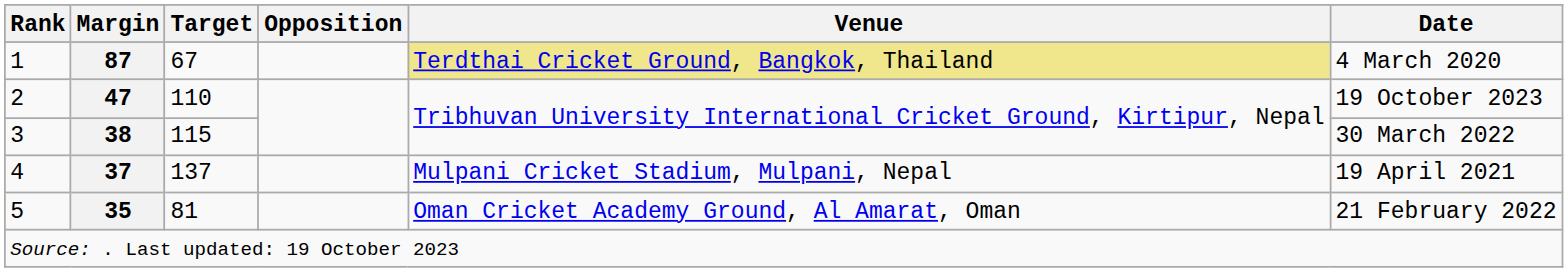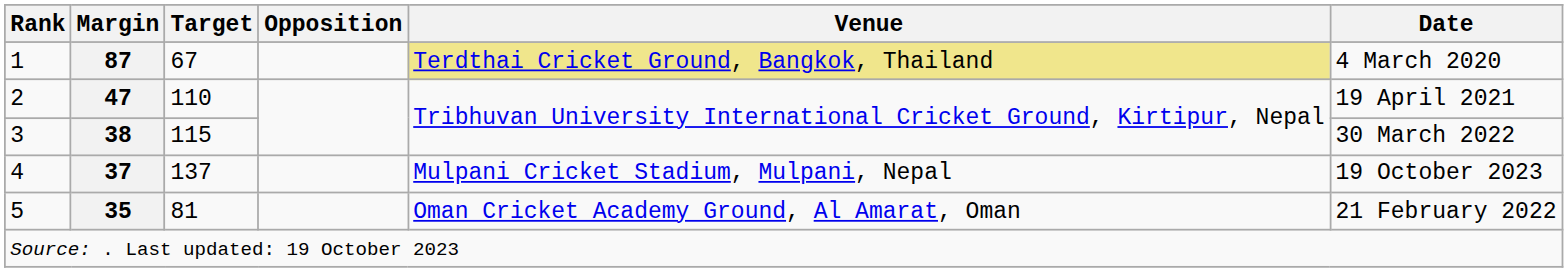 <table class="wikitable">
 <tr>
 <th>Rank</th>
 <th>Margin</th>
 <th>Target</th>
 <th>Opposition</th>
 <th>Venue</th>
 <th>Date</th>
 </tr>
 <tr>
 <td>1</td>
 <th>87</th>
 <td>67</td>
 <td></td>
 <td style="background: khaki;"><a href='#'>Terdthai Cricket Ground</a>, <a href='#'>Bangkok</a>, Thailand</td>
 <td>4 March 2020</td>
 </tr>
 <tr>
 <td>2</td>
 <th>47</th>
 <td>110</td>
 <td rowspan="2"></td>
 <td rowspan="2"><a href='#'>Tribhuvan University International Cricket Ground</a>, <a href='#'>Kirtipur</a>, Nepal</td>
-<td>19 October 2023</td>
+<td>19 April 2021</td>
 </tr>
 <tr>
 <td>3</td>
 <th>38</th>
 <td>115</td>
 <td>30 March 2022</td>
 </tr>
 <tr>
 <td>4</td>
 <th>37</th>
 <td>137</td>
 <td></td>
 <td><a href='#'>Mulpani Cricket Stadium</a>, <a href='#'>Mulpani</a>, Nepal</td>
-<td>19 April 2021</td>
+<td>19 October 2023</td>
 </tr>
 <tr>
 <td>5</td>
 <th>35</th>
 <td>81</td>
 <td></td>
 <td><a href='#'>Oman Cricket Academy Ground</a>, <a href='#'>Al Amarat</a>, Oman</td>
 <td>21 February 2022</td>
 </tr>
 <tr>
 <td colspan="6" style="text-align:left;"><small><em>Source: </em>. Last updated: 19 October 2023</small></td>
 </tr>
 </table>
